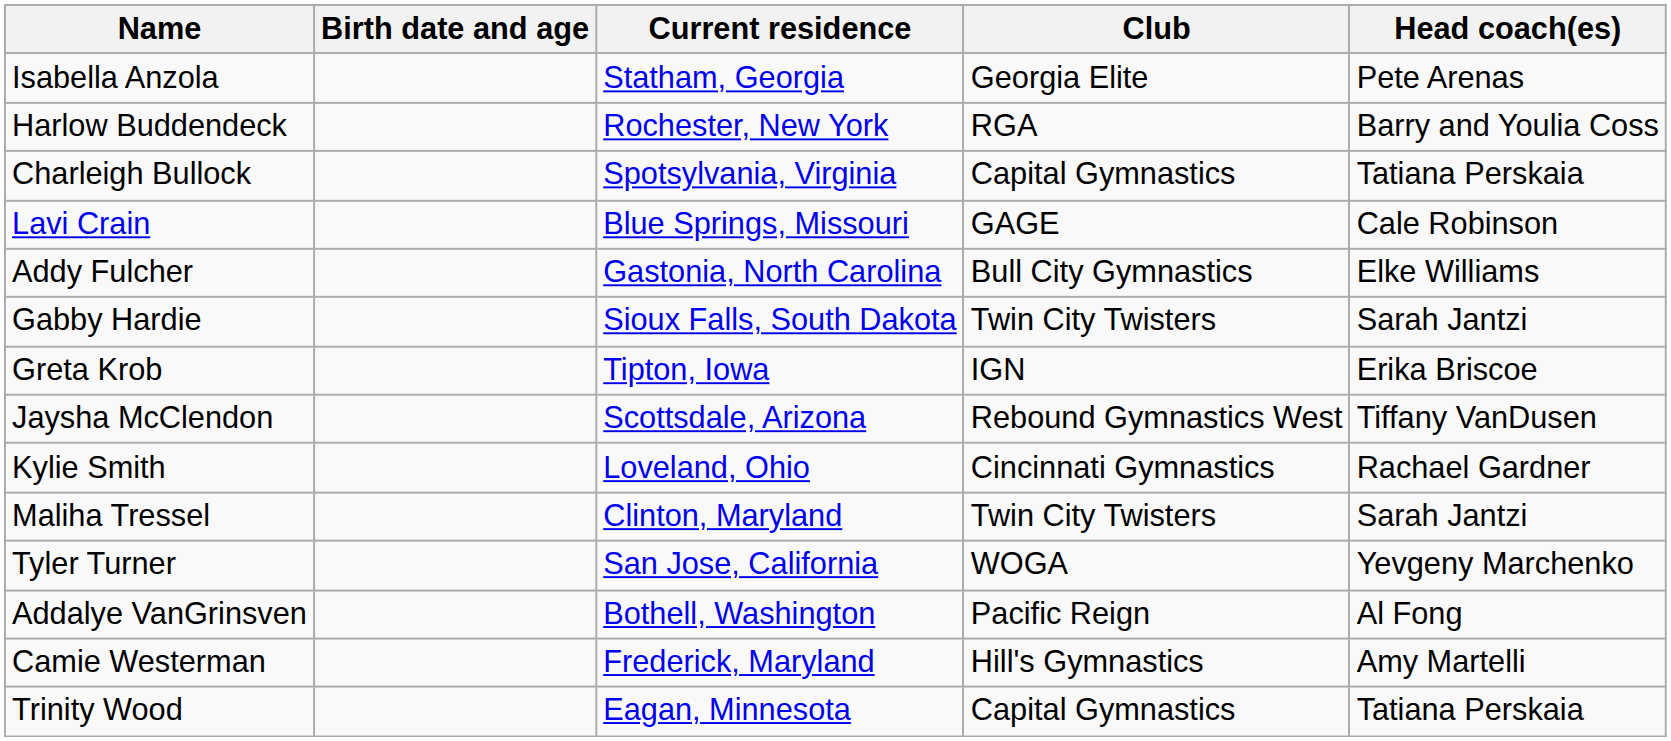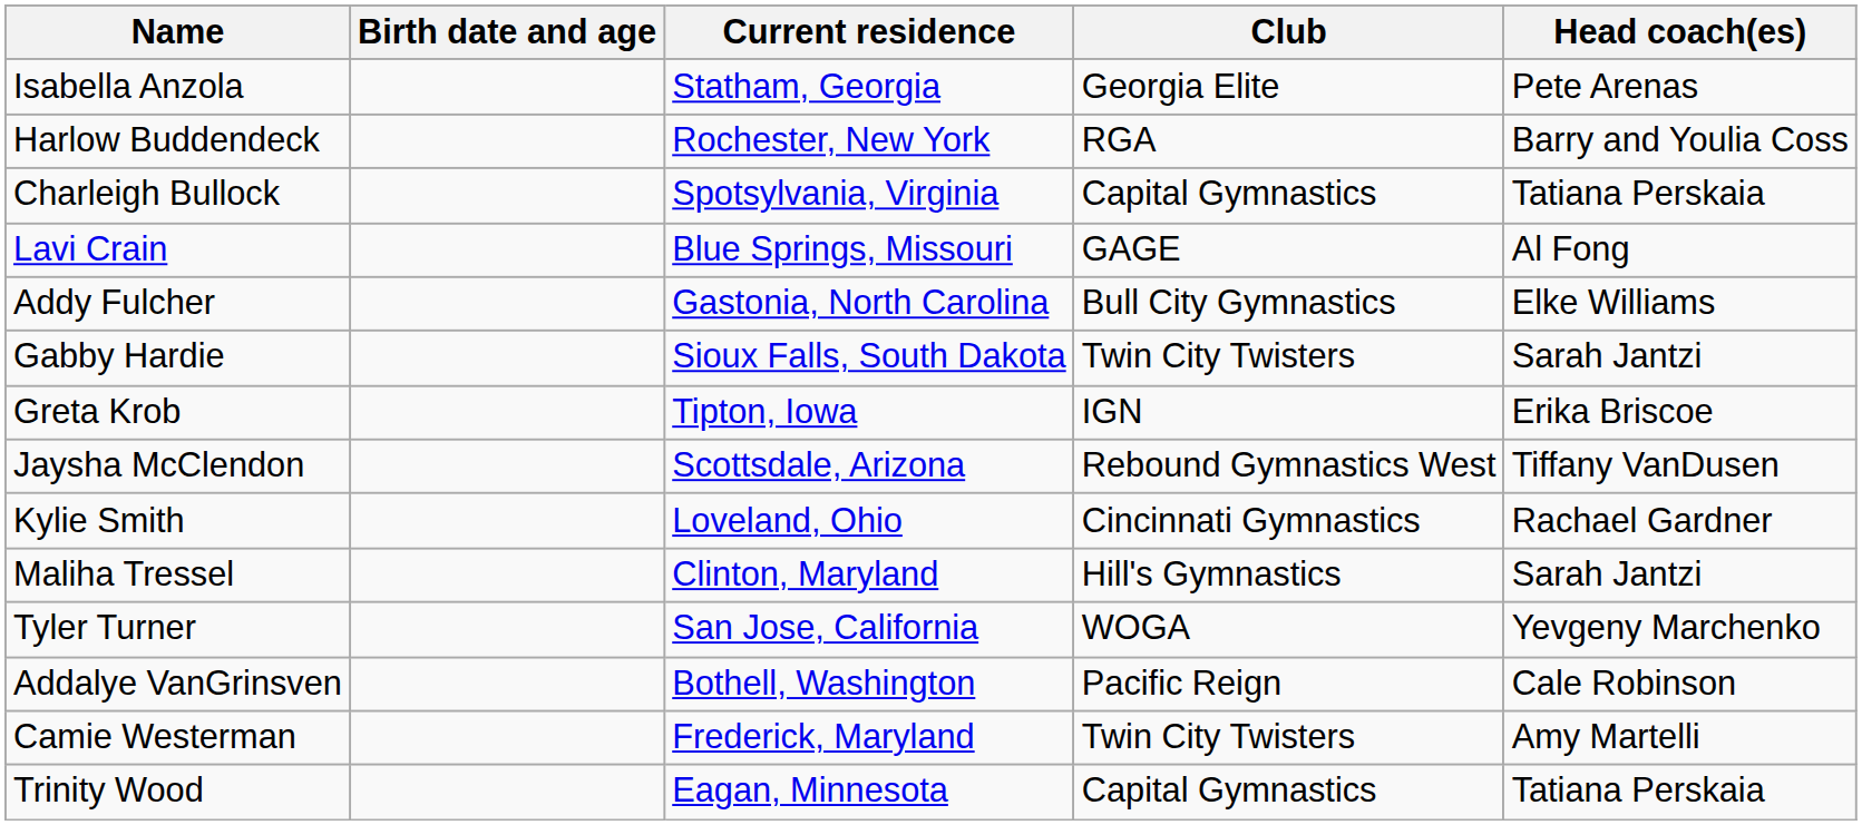 <table class="wikitable sortable">
 <tr>
 <th>Name</th>
 <th>Birth date and age</th>
 <th>Current residence</th>
 <th>Club</th>
 <th>Head coach(es)</th>
 </tr>
 <tr>
 <td>Isabella Anzola</td>
 <td></td>
 <td><a href='#'>Statham, Georgia</a></td>
 <td>Georgia Elite</td>
 <td>Pete Arenas</td>
 </tr>
 <tr>
 <td>Harlow Buddendeck</td>
 <td></td>
 <td><a href='#'>Rochester, New York</a></td>
 <td>RGA</td>
 <td>Barry and Youlia Coss</td>
 </tr>
 <tr>
 <td>Charleigh Bullock</td>
 <td></td>
 <td><a href='#'>Spotsylvania, Virginia</a></td>
 <td>Capital Gymnastics</td>
 <td>Tatiana Perskaia</td>
 </tr>
 <tr>
 <td><a href='#'>Lavi Crain</a></td>
 <td></td>
 <td><a href='#'>Blue Springs, Missouri</a></td>
 <td>GAGE</td>
-<td>Cale Robinson</td>
+<td>Al Fong</td>
 </tr>
 <tr>
 <td>Addy Fulcher</td>
 <td></td>
 <td><a href='#'>Gastonia, North Carolina</a></td>
 <td>Bull City Gymnastics</td>
 <td>Elke Williams</td>
 </tr>
 <tr>
 <td>Gabby Hardie</td>
 <td></td>
 <td><a href='#'>Sioux Falls, South Dakota</a></td>
 <td>Twin City Twisters</td>
 <td>Sarah Jantzi</td>
 </tr>
 <tr>
 <td>Greta Krob</td>
 <td></td>
 <td><a href='#'>Tipton, Iowa</a></td>
 <td>IGN</td>
 <td>Erika Briscoe</td>
 </tr>
 <tr>
 <td>Jaysha McClendon</td>
 <td></td>
 <td><a href='#'>Scottsdale, Arizona</a></td>
 <td>Rebound Gymnastics West</td>
 <td>Tiffany VanDusen</td>
 </tr>
 <tr>
 <td>Kylie Smith</td>
 <td></td>
 <td><a href='#'>Loveland, Ohio</a></td>
 <td>Cincinnati Gymnastics</td>
 <td>Rachael Gardner</td>
 </tr>
 <tr>
 <td>Maliha Tressel</td>
 <td></td>
 <td><a href='#'>Clinton, Maryland</a></td>
-<td>Twin City Twisters</td>
+<td>Hill's Gymnastics</td>
 <td>Sarah Jantzi</td>
 </tr>
 <tr>
 <td>Tyler Turner</td>
 <td></td>
 <td><a href='#'>San Jose, California</a></td>
 <td>WOGA</td>
 <td>Yevgeny Marchenko</td>
 </tr>
 <tr>
 <td>Addalye VanGrinsven</td>
 <td></td>
 <td><a href='#'>Bothell, Washington</a></td>
 <td>Pacific Reign</td>
-<td>Al Fong</td>
+<td>Cale Robinson</td>
 </tr>
 <tr>
 <td>Camie Westerman</td>
 <td></td>
 <td><a href='#'>Frederick, Maryland</a></td>
-<td>Hill's Gymnastics</td>
+<td>Twin City Twisters</td>
 <td>Amy Martelli</td>
 </tr>
 <tr>
 <td>Trinity Wood</td>
 <td></td>
 <td><a href='#'>Eagan, Minnesota</a></td>
 <td>Capital Gymnastics</td>
 <td>Tatiana Perskaia</td>
 </tr>
 </table>
